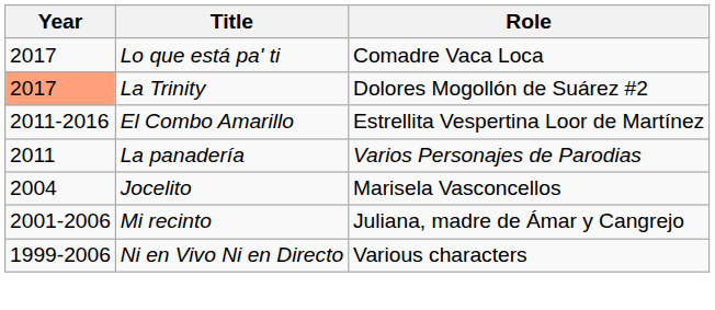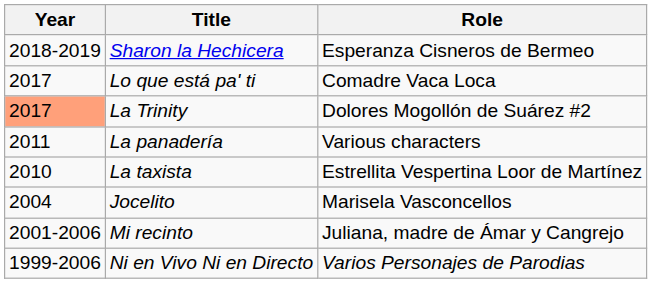 <table class="wikitable">
 <tr>
 <th>Year</th>
 <th>Title</th>
 <th>Role</th>
+</tr>
+<tr>
+<td>2018-2019</td>
+<td><em><a href='#'>Sharon la Hechicera</a></em></td>
+<td>Esperanza Cisneros de Bermeo</td>
 </tr>
 <tr>
 <td>2017</td>
 <td><em>Lo que está pa' ti</em></td>
 <td>Comadre Vaca Loca</td>
 </tr>
 <tr>
 <td style="background: lightsalmon;">2017</td>
 <td><em>La Trinity</em></td>
 <td>Dolores Mogollón de Suárez #2</td>
 </tr>
 <tr>
-<td>2011-2016</td>
-<td><em>El Combo Amarillo</em></td>
-<td>Estrellita Vespertina Loor de Martínez</td>
+<td>2011</td>
+<td><em>La panadería</em></td>
+<td>Various characters</td>
 </tr>
 <tr>
-<td>2011</td>
-<td><em>La panadería</em></td>
-<td><em>Varios Personajes de Parodias</em></td>
+<td>2010</td>
+<td><em>La taxista</em></td>
+<td>Estrellita Vespertina Loor de Martínez</td>
 </tr>
 <tr>
 <td>2004</td>
 <td><em>Jocelito</em></td>
 <td>Marisela Vasconcellos</td>
 </tr>
 <tr>
 <td>2001-2006</td>
 <td><em>Mi recinto</em></td>
 <td>Juliana, madre de Ámar y Cangrejo</td>
 </tr>
 <tr>
 <td>1999-2006</td>
 <td><em>Ni en Vivo Ni en Directo</em></td>
-<td>Various characters</td>
+<td><em>Varios Personajes de Parodias</em></td>
 </tr>
 </table>
